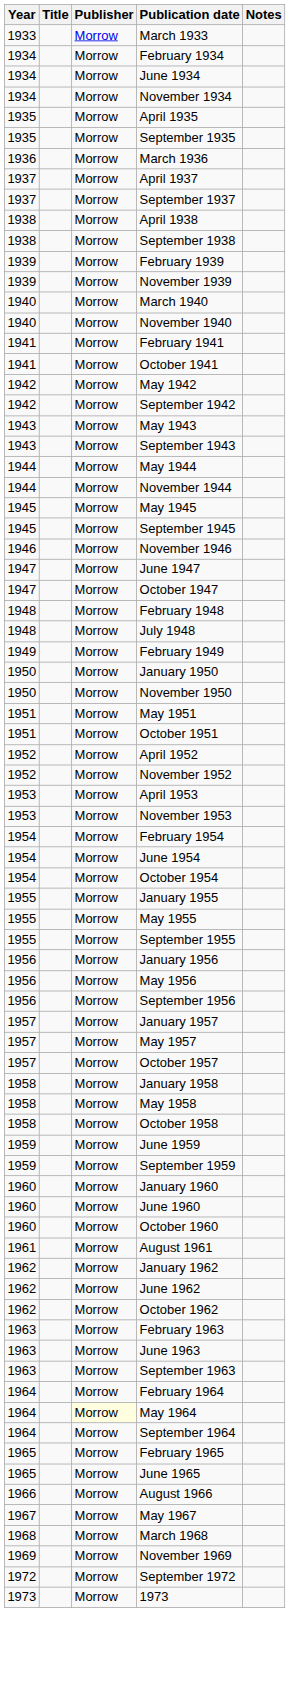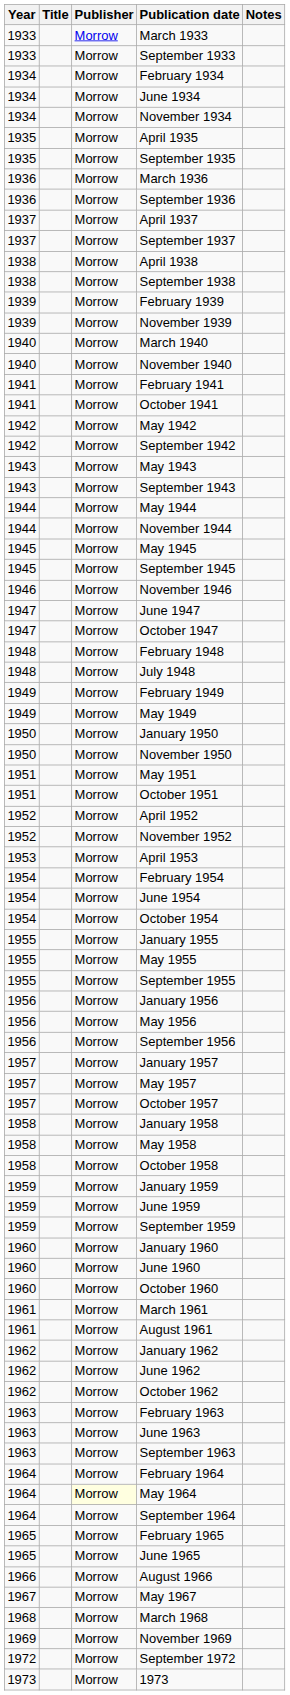 <table class="wikitable sortable">
 <tr>
 <th>Year</th>
 <th>Title</th>
 <th class="unsortable">Publisher</th>
 <th class="unsortable">Publication date</th>
 <th class="unsortable">Notes</th>
 </tr>
 <tr>
 <td>1933</td>
 <td><em></em></td>
 <td><a href='#'>Morrow</a></td>
 <td>March 1933</td>
+<td></td>
+</tr>
+<tr>
+<td>1933</td>
+<td><em></em></td>
+<td>Morrow</td>
+<td>September 1933</td>
 <td></td>
 </tr>
 <tr>
 <td>1934</td>
 <td><em></em></td>
 <td>Morrow</td>
 <td>February 1934</td>
 <td></td>
 </tr>
 <tr>
 <td>1934</td>
 <td><em></em></td>
 <td>Morrow</td>
 <td>June 1934</td>
 <td></td>
 </tr>
 <tr>
 <td>1934</td>
 <td><em></em></td>
 <td>Morrow</td>
 <td>November 1934</td>
 <td></td>
 </tr>
 <tr>
 <td>1935</td>
 <td><em></em></td>
 <td>Morrow</td>
 <td>April 1935</td>
 <td></td>
 </tr>
 <tr>
 <td>1935</td>
 <td><em></em></td>
 <td>Morrow</td>
 <td>September 1935</td>
 <td></td>
 </tr>
 <tr>
 <td>1936</td>
 <td><em></em></td>
 <td>Morrow</td>
 <td>March 1936</td>
+<td></td>
+</tr>
+<tr>
+<td>1936</td>
+<td><em></em></td>
+<td>Morrow</td>
+<td>September 1936</td>
 <td></td>
 </tr>
 <tr>
 <td>1937</td>
 <td><em></em></td>
 <td>Morrow</td>
 <td>April 1937</td>
 <td></td>
 </tr>
 <tr>
 <td>1937</td>
 <td><em></em></td>
 <td>Morrow</td>
 <td>September 1937</td>
 <td></td>
 </tr>
 <tr>
 <td>1938</td>
 <td><em></em></td>
 <td>Morrow</td>
 <td>April 1938</td>
 <td></td>
 </tr>
 <tr>
 <td>1938</td>
 <td><em></em></td>
 <td>Morrow</td>
 <td>September 1938</td>
 <td></td>
 </tr>
 <tr>
 <td>1939</td>
 <td><em></em></td>
 <td>Morrow</td>
 <td>February 1939</td>
 <td></td>
 </tr>
 <tr>
 <td>1939</td>
 <td><em></em></td>
 <td>Morrow</td>
 <td>November 1939</td>
 <td></td>
 </tr>
 <tr>
 <td>1940</td>
 <td><em></em></td>
 <td>Morrow</td>
 <td>March 1940</td>
 <td></td>
 </tr>
 <tr>
 <td>1940</td>
 <td><em></em></td>
 <td>Morrow</td>
 <td>November 1940</td>
 <td></td>
 </tr>
 <tr>
 <td>1941</td>
 <td><em></em></td>
 <td>Morrow</td>
 <td>February 1941</td>
 <td></td>
 </tr>
 <tr>
 <td>1941</td>
 <td><em></em></td>
 <td>Morrow</td>
 <td>October 1941</td>
 <td></td>
 </tr>
 <tr>
 <td>1942</td>
 <td><em></em></td>
 <td>Morrow</td>
 <td>May 1942</td>
 <td></td>
 </tr>
 <tr>
 <td>1942</td>
 <td><em></em></td>
 <td>Morrow</td>
 <td>September 1942</td>
 <td></td>
 </tr>
 <tr>
 <td>1943</td>
 <td><em></em></td>
 <td>Morrow</td>
 <td>May 1943</td>
 <td></td>
 </tr>
 <tr>
 <td>1943</td>
 <td><em></em></td>
 <td>Morrow</td>
 <td>September 1943</td>
 <td></td>
 </tr>
 <tr>
 <td>1944</td>
 <td><em></em></td>
 <td>Morrow</td>
 <td>May 1944</td>
 <td></td>
 </tr>
 <tr>
 <td>1944</td>
 <td><em></em></td>
 <td>Morrow</td>
 <td>November 1944</td>
 <td></td>
 </tr>
 <tr>
 <td>1945</td>
 <td><em></em></td>
 <td>Morrow</td>
 <td>May 1945</td>
 <td></td>
 </tr>
 <tr>
 <td>1945</td>
 <td><em></em></td>
 <td>Morrow</td>
 <td>September 1945</td>
 <td></td>
 </tr>
 <tr>
 <td>1946</td>
 <td><em></em></td>
 <td>Morrow</td>
 <td>November 1946</td>
 <td></td>
 </tr>
 <tr>
 <td>1947</td>
 <td><em></em></td>
 <td>Morrow</td>
 <td>June 1947</td>
 <td></td>
 </tr>
 <tr>
 <td>1947</td>
 <td><em></em></td>
 <td>Morrow</td>
 <td>October 1947</td>
 <td></td>
 </tr>
 <tr>
 <td>1948</td>
 <td><em></em></td>
 <td>Morrow</td>
 <td>February 1948</td>
 <td></td>
 </tr>
 <tr>
 <td>1948</td>
 <td><em></em></td>
 <td>Morrow</td>
 <td>July 1948</td>
 <td></td>
 </tr>
 <tr>
 <td>1949</td>
 <td><em></em></td>
 <td>Morrow</td>
 <td>February 1949</td>
 <td></td>
 </tr>
 <tr>
+<td>1949</td>
+<td><em></em></td>
+<td>Morrow</td>
+<td>May 1949</td>
+<td></td>
+</tr>
+<tr>
 <td>1950</td>
 <td><em></em></td>
 <td>Morrow</td>
 <td>January 1950</td>
 <td></td>
 </tr>
 <tr>
 <td>1950</td>
 <td><em></em></td>
 <td>Morrow</td>
 <td>November 1950</td>
 <td></td>
 </tr>
 <tr>
 <td>1951</td>
 <td><em></em></td>
 <td>Morrow</td>
 <td>May 1951</td>
 <td></td>
 </tr>
 <tr>
 <td>1951</td>
 <td><em></em></td>
 <td>Morrow</td>
 <td>October 1951</td>
 <td></td>
 </tr>
 <tr>
 <td>1952</td>
 <td><em></em></td>
 <td>Morrow</td>
 <td>April 1952</td>
 <td></td>
 </tr>
 <tr>
 <td>1952</td>
 <td><em></em></td>
 <td>Morrow</td>
 <td>November 1952</td>
 <td></td>
 </tr>
 <tr>
 <td>1953</td>
 <td><em></em></td>
 <td>Morrow</td>
 <td>April 1953</td>
-<td></td>
-</tr>
-<tr>
-<td>1953</td>
-<td><em></em></td>
-<td>Morrow</td>
-<td>November 1953</td>
 <td></td>
 </tr>
 <tr>
 <td>1954</td>
 <td><em></em></td>
 <td>Morrow</td>
 <td>February 1954</td>
 <td></td>
 </tr>
 <tr>
 <td>1954</td>
 <td><em></em></td>
 <td>Morrow</td>
 <td>June 1954</td>
 <td></td>
 </tr>
 <tr>
 <td>1954</td>
 <td><em></em></td>
 <td>Morrow</td>
 <td>October 1954</td>
 <td></td>
 </tr>
 <tr>
 <td>1955</td>
 <td><em></em></td>
 <td>Morrow</td>
 <td>January 1955</td>
 <td></td>
 </tr>
 <tr>
 <td>1955</td>
 <td><em></em></td>
 <td>Morrow</td>
 <td>May 1955</td>
 <td></td>
 </tr>
 <tr>
 <td>1955</td>
 <td><em></em></td>
 <td>Morrow</td>
 <td>September 1955</td>
 <td></td>
 </tr>
 <tr>
 <td>1956</td>
 <td><em></em></td>
 <td>Morrow</td>
 <td>January 1956</td>
 <td></td>
 </tr>
 <tr>
 <td>1956</td>
 <td><em></em></td>
 <td>Morrow</td>
 <td>May 1956</td>
 <td></td>
 </tr>
 <tr>
 <td>1956</td>
 <td><em></em></td>
 <td>Morrow</td>
 <td>September 1956</td>
 <td></td>
 </tr>
 <tr>
 <td>1957</td>
 <td><em></em></td>
 <td>Morrow</td>
 <td>January 1957</td>
 <td></td>
 </tr>
 <tr>
 <td>1957</td>
 <td><em></em></td>
 <td>Morrow</td>
 <td>May 1957</td>
 <td></td>
 </tr>
 <tr>
 <td>1957</td>
 <td><em></em></td>
 <td>Morrow</td>
 <td>October 1957</td>
 <td></td>
 </tr>
 <tr>
 <td>1958</td>
 <td><em></em></td>
 <td>Morrow</td>
 <td>January 1958</td>
 <td></td>
 </tr>
 <tr>
 <td>1958</td>
 <td><em></em></td>
 <td>Morrow</td>
 <td>May 1958</td>
 <td></td>
 </tr>
 <tr>
 <td>1958</td>
 <td><em></em></td>
 <td>Morrow</td>
 <td>October 1958</td>
 <td></td>
 </tr>
 <tr>
 <td>1959</td>
 <td><em></em></td>
 <td>Morrow</td>
+<td>January 1959</td>
+<td></td>
+</tr>
+<tr>
+<td>1959</td>
+<td><em></em></td>
+<td>Morrow</td>
 <td>June 1959</td>
 <td></td>
 </tr>
 <tr>
 <td>1959</td>
 <td><em></em></td>
 <td>Morrow</td>
 <td>September 1959</td>
 <td></td>
 </tr>
 <tr>
 <td>1960</td>
 <td><em></em></td>
 <td>Morrow</td>
 <td>January 1960</td>
 <td></td>
 </tr>
 <tr>
 <td>1960</td>
 <td><em></em></td>
 <td>Morrow</td>
 <td>June 1960</td>
 <td></td>
 </tr>
 <tr>
 <td>1960</td>
 <td><em></em></td>
 <td>Morrow</td>
 <td>October 1960</td>
+<td></td>
+</tr>
+<tr>
+<td>1961</td>
+<td><em></em></td>
+<td>Morrow</td>
+<td>March 1961</td>
 <td></td>
 </tr>
 <tr>
 <td>1961</td>
 <td><em></em></td>
 <td>Morrow</td>
 <td>August 1961</td>
 <td></td>
 </tr>
 <tr>
 <td>1962</td>
 <td><em></em></td>
 <td>Morrow</td>
 <td>January 1962</td>
 <td></td>
 </tr>
 <tr>
 <td>1962</td>
 <td><em></em></td>
 <td>Morrow</td>
 <td>June 1962</td>
 <td></td>
 </tr>
 <tr>
 <td>1962</td>
 <td><em></em></td>
 <td>Morrow</td>
 <td>October 1962</td>
 <td></td>
 </tr>
 <tr>
 <td>1963</td>
 <td><em></em></td>
 <td>Morrow</td>
 <td>February 1963</td>
 <td></td>
 </tr>
 <tr>
 <td>1963</td>
 <td><em></em></td>
 <td>Morrow</td>
 <td>June 1963</td>
 <td></td>
 </tr>
 <tr>
 <td>1963</td>
 <td><em></em></td>
 <td>Morrow</td>
 <td>September 1963</td>
 <td></td>
 </tr>
 <tr>
 <td>1964</td>
 <td><em></em></td>
 <td>Morrow</td>
 <td>February 1964</td>
 <td></td>
 </tr>
 <tr>
 <td>1964</td>
 <td><em></em></td>
 <td style="background: lightyellow;">Morrow</td>
 <td>May 1964</td>
 <td></td>
 </tr>
 <tr>
 <td>1964</td>
 <td><em></em></td>
 <td>Morrow</td>
 <td>September 1964</td>
 <td></td>
 </tr>
 <tr>
 <td>1965</td>
 <td><em></em></td>
 <td>Morrow</td>
 <td>February 1965</td>
 <td></td>
 </tr>
 <tr>
 <td>1965</td>
 <td><em></em></td>
 <td>Morrow</td>
 <td>June 1965</td>
 <td></td>
 </tr>
 <tr>
 <td>1966</td>
 <td><em></em></td>
 <td>Morrow</td>
 <td>August 1966</td>
 <td></td>
 </tr>
 <tr>
 <td>1967</td>
 <td><em></em></td>
 <td>Morrow</td>
 <td>May 1967</td>
 <td></td>
 </tr>
 <tr>
 <td>1968</td>
 <td><em></em></td>
 <td>Morrow</td>
 <td>March 1968</td>
 <td></td>
 </tr>
 <tr>
 <td>1969</td>
 <td><em></em></td>
 <td>Morrow</td>
 <td>November 1969</td>
 <td></td>
 </tr>
 <tr>
 <td>1972</td>
 <td><em></em></td>
 <td>Morrow</td>
 <td>September 1972</td>
 <td></td>
 </tr>
 <tr>
 <td>1973</td>
 <td><em></em></td>
 <td>Morrow</td>
 <td>1973</td>
 <td></td>
 </tr>
 </table>
